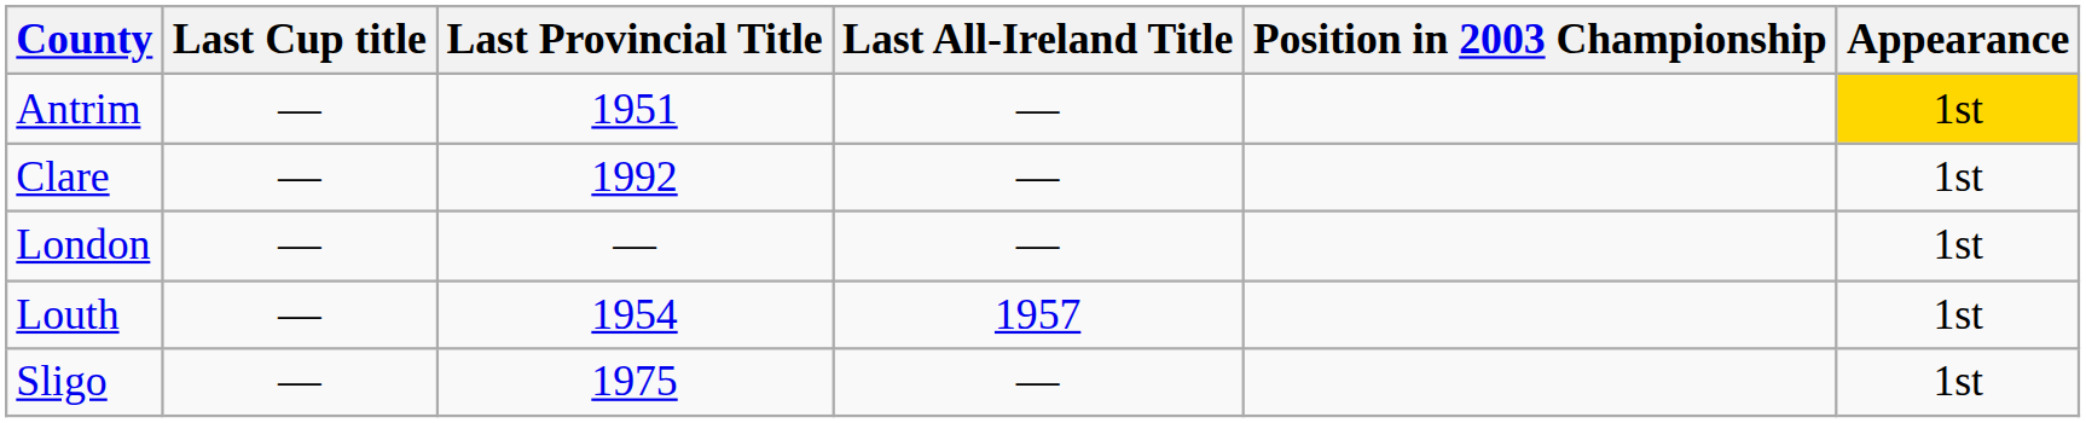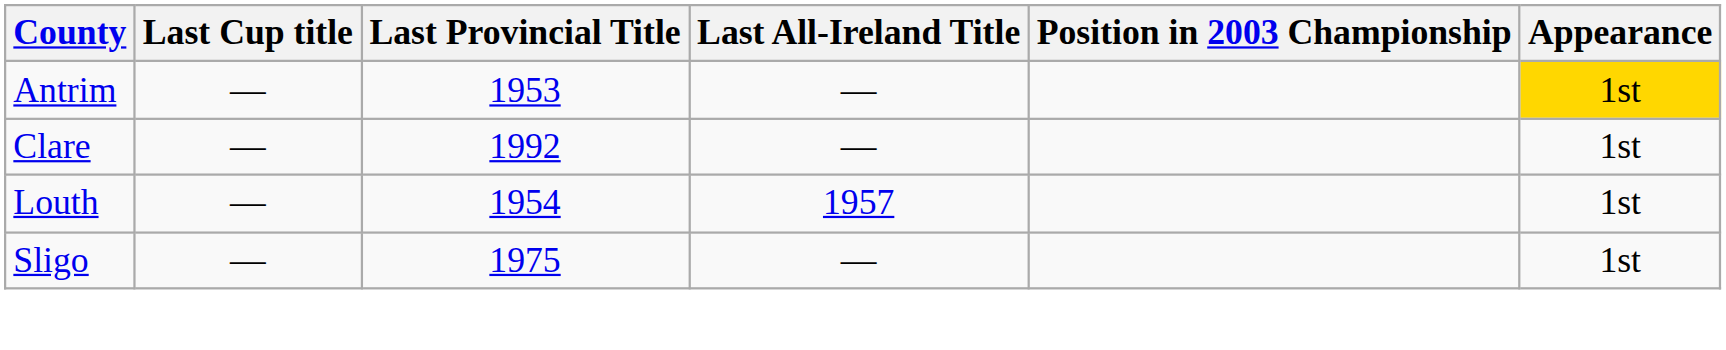 <table class="wikitable sortable" style="text-align:center">
 <tr>
 <th><a href='#'>County</a></th>
 <th>Last Cup title</th>
 <th>Last Provincial Title</th>
 <th>Last All-Ireland Title</th>
 <th>Position in <a href='#'>2003</a> Championship</th>
 <th>Appearance</th>
 </tr>
 <tr>
 <td style="text-align:left"> <a href='#'>Antrim</a></td>
 <td>—</td>
-<td><a href='#'>1951</a></td>
+<td><a href='#'>1953</a></td>
 <td>—</td>
 <td></td>
 <td style="background: gold;">1st</td>
 </tr>
 <tr>
 <td style="text-align:left"> <a href='#'>Clare</a></td>
 <td>—</td>
 <td><a href='#'>1992</a></td>
-<td>—</td>
-<td></td>
-<td>1st</td>
-</tr>
-<tr>
-<td style="text-align:left"> <a href='#'>London</a></td>
-<td>—</td>
-<td>—</td>
 <td>—</td>
 <td></td>
 <td>1st</td>
 </tr>
 <tr>
 <td style="text-align:left"> <a href='#'>Louth</a></td>
 <td>—</td>
 <td><a href='#'>1954</a></td>
 <td><a href='#'>1957</a></td>
 <td></td>
 <td>1st</td>
 </tr>
 <tr>
 <td style="text-align:left"> <a href='#'>Sligo</a></td>
 <td>—</td>
 <td><a href='#'>1975</a></td>
 <td>—</td>
 <td></td>
 <td>1st</td>
 </tr>
 </table>
